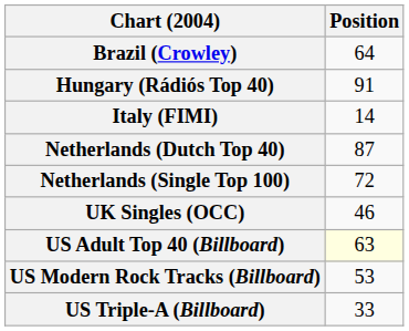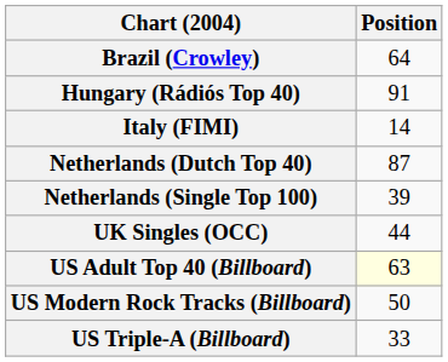 <table class="wikitable sortable plainrowheaders" style="text-align:center">
 <tr>
 <th scope="col">Chart (2004)</th>
 <th scope="col">Position</th>
 </tr>
 <tr>
 <th scope="row">Brazil (<a href='#'>Crowley</a>)</th>
 <td>64</td>
 </tr>
 <tr>
 <th scope="row">Hungary (Rádiós Top 40)</th>
 <td>91</td>
 </tr>
 <tr>
 <th scope="row">Italy (FIMI)</th>
 <td>14</td>
 </tr>
 <tr>
 <th scope="row">Netherlands (Dutch Top 40)</th>
 <td>87</td>
 </tr>
 <tr>
 <th scope="row">Netherlands (Single Top 100)</th>
-<td>72</td>
+<td>39</td>
 </tr>
 <tr>
 <th scope="row">UK Singles (OCC)</th>
-<td>46</td>
+<td>44</td>
 </tr>
 <tr>
 <th scope="row">US Adult Top 40 (<em>Billboard</em>)</th>
 <td style="background: lightyellow;">63</td>
 </tr>
 <tr>
 <th scope="row">US Modern Rock Tracks (<em>Billboard</em>)</th>
-<td>53</td>
+<td>50</td>
 </tr>
 <tr>
 <th scope="row">US Triple-A (<em>Billboard</em>)</th>
 <td>33</td>
 </tr>
 </table>
